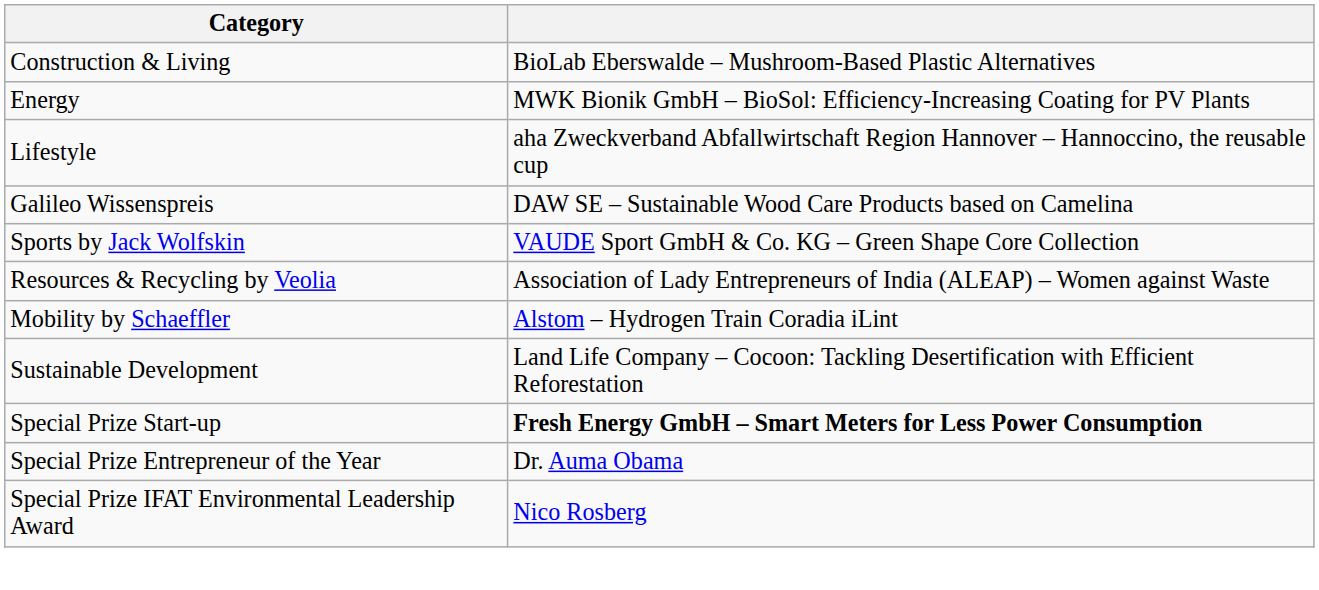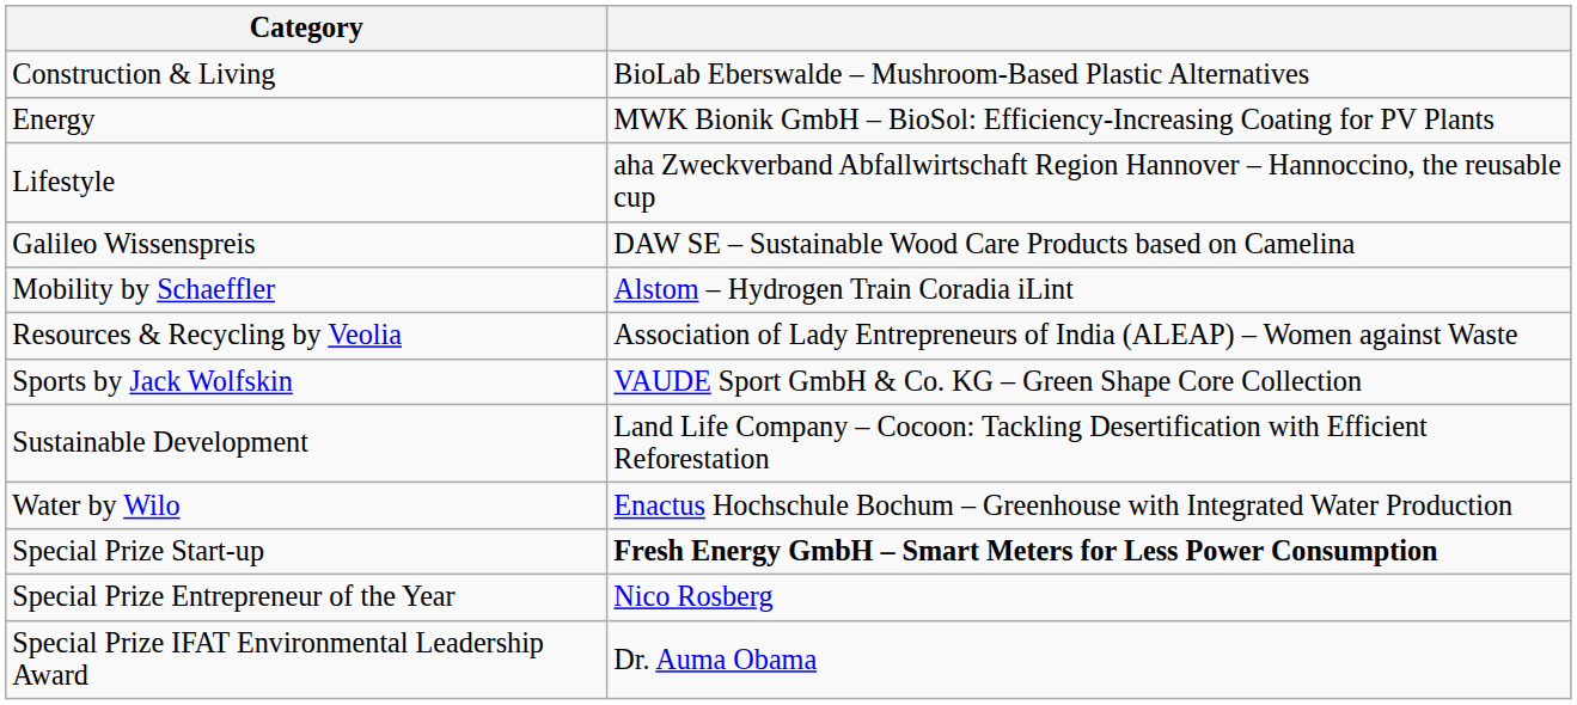 <table class="wikitable">
 <tr>
 <th>Category</th>
 <th></th>
 </tr>
 <tr>
 <td>Construction & Living</td>
 <td>BioLab Eberswalde – Mushroom-Based Plastic Alternatives</td>
 </tr>
 <tr>
 <td>Energy</td>
 <td>MWK Bionik GmbH – BioSol: Efficiency-Increasing Coating for PV Plants</td>
 </tr>
 <tr>
 <td>Lifestyle</td>
 <td>aha Zweckverband Abfallwirtschaft Region Hannover – Hannoccino, the reusable cup</td>
 </tr>
 <tr>
 <td>Galileo Wissenspreis</td>
 <td>DAW SE – Sustainable Wood Care Products based on Camelina</td>
 </tr>
 <tr>
-<td>Sports by <a href='#'>Jack Wolfskin</a></td>
-<td><a href='#'>VAUDE</a> Sport GmbH & Co. KG – Green Shape Core Collection</td>
+<td>Mobility by <a href='#'>Schaeffler</a></td>
+<td><a href='#'>Alstom</a> – Hydrogen Train Coradia iLint</td>
 </tr>
 <tr>
 <td>Resources & Recycling by <a href='#'>Veolia</a></td>
 <td>Association of Lady Entrepreneurs of India (ALEAP) – Women against Waste</td>
 </tr>
 <tr>
-<td>Mobility by <a href='#'>Schaeffler</a></td>
-<td><a href='#'>Alstom</a> – Hydrogen Train Coradia iLint</td>
+<td>Sports by <a href='#'>Jack Wolfskin</a></td>
+<td><a href='#'>VAUDE</a> Sport GmbH & Co. KG – Green Shape Core Collection</td>
 </tr>
 <tr>
 <td>Sustainable Development</td>
 <td>Land Life Company – Cocoon: Tackling Desertification with Efficient Reforestation</td>
+</tr>
+<tr>
+<td>Water by <a href='#'>Wilo</a></td>
+<td><a href='#'>Enactus</a> Hochschule Bochum – Greenhouse with Integrated Water Production</td>
 </tr>
 <tr>
 <td>Special Prize Start-up</td>
 <td><strong>Fresh Energy GmbH – Smart Meters for Less Power Consumption</strong></td>
 </tr>
 <tr>
 <td>Special Prize Entrepreneur of the Year</td>
-<td>Dr. <a href='#'>Auma Obama</a></td>
+<td><a href='#'>Nico Rosberg</a></td>
 </tr>
 <tr>
 <td>Special Prize IFAT Environmental Leadership Award</td>
-<td><a href='#'>Nico Rosberg</a></td>
+<td>Dr. <a href='#'>Auma Obama</a></td>
 </tr>
 </table>
